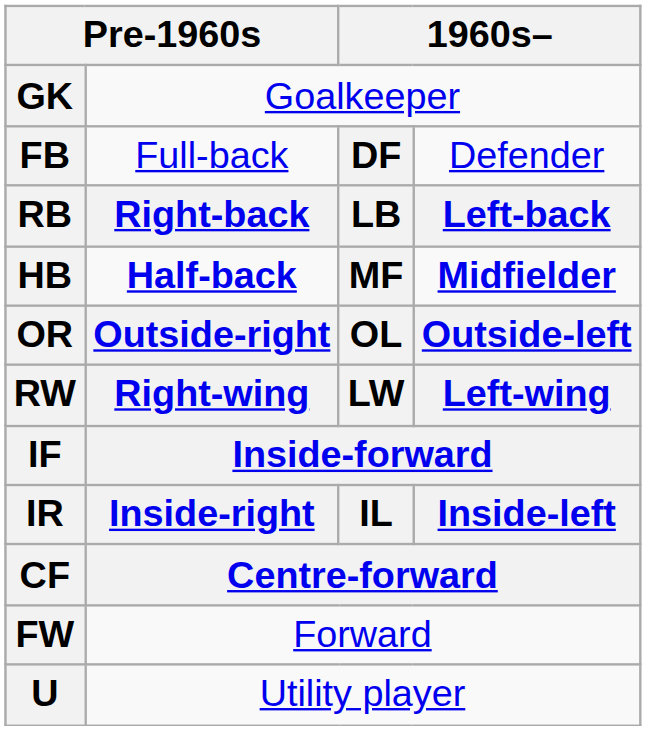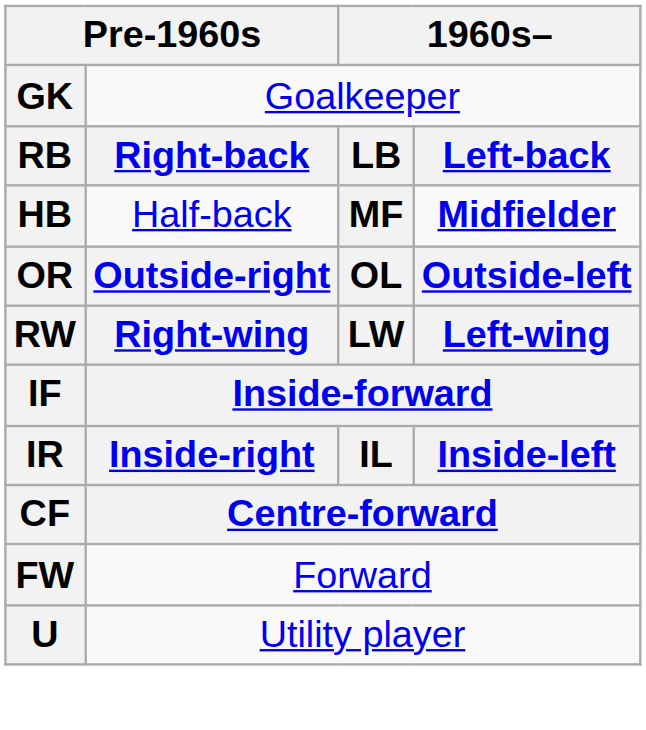 <table class="wikitable plainrowheaders" style="text-align:center;margin-left:1em;float:right">
 <tr>
 <th colspan="2" scope="col">Pre-1960s</th>
 <th colspan="2" scope="col">1960s–</th>
 </tr>
 <tr>
 <th>GK</th>
 <td colspan="3"><a href='#'>Goalkeeper</a></td>
 </tr>
 <tr>
-<th>FB</th>
-<td><a href='#'>Full-back</a></td>
-<th>DF</th>
-<td><a href='#'>Defender</a></td>
-</tr>
-<tr>
 <th>RB</th>
 <th><a href='#'>Right-back</a></th>
 <th>LB</th>
 <th><a href='#'>Left-back</a></th>
 </tr>
 <tr>
 <th>HB</th>
-<td><strong><a href='#'>Half-back</a></strong></td>
+<td><a href='#'>Half-back</a></td>
 <th>MF</th>
 <td><strong><a href='#'>Midfielder</a></strong></td>
 </tr>
 <tr>
 <th>OR</th>
 <th><a href='#'>Outside-right</a></th>
 <th>OL</th>
 <th><a href='#'>Outside-left</a></th>
 </tr>
 <tr>
 <th>RW</th>
 <th><a href='#'>Right-wing</a></th>
 <th>LW</th>
 <th><a href='#'>Left-wing</a></th>
 </tr>
 <tr>
 <th>IF</th>
 <th colspan="3"><a href='#'>Inside-forward</a></th>
 </tr>
 <tr>
 <th>IR</th>
 <th><a href='#'>Inside-right</a></th>
 <th>IL</th>
 <th><a href='#'>Inside-left</a></th>
 </tr>
 <tr>
 <th>CF</th>
 <th colspan="3"><a href='#'>Centre-forward</a></th>
 </tr>
 <tr>
 <th>FW</th>
 <td colspan="3"><a href='#'>Forward</a></td>
 </tr>
 <tr>
 <th>U</th>
 <td colspan="3"><a href='#'>Utility player</a></td>
 </tr>
 </table>
